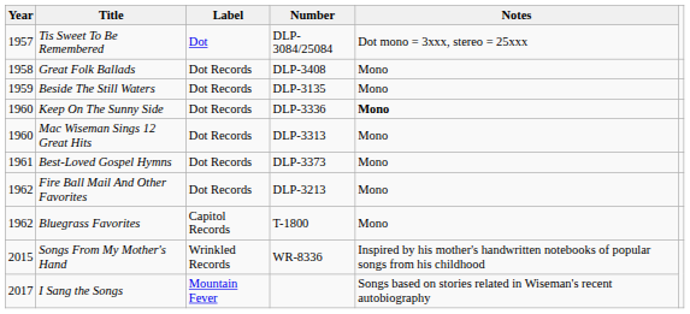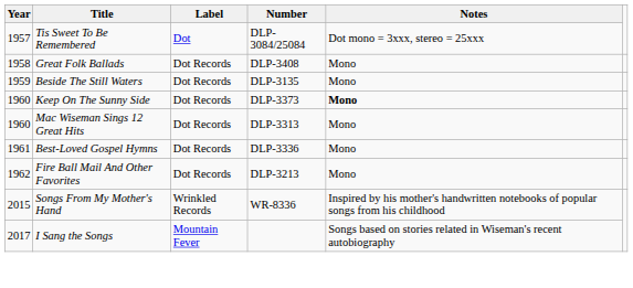 <table class="wikitable">
 <tr style="text-align:center; background:#f0f0f0;">
 <td><strong>Year</strong></td>
 <td><strong>Title</strong></td>
 <td><strong>Label</strong></td>
 <td><strong>Number</strong></td>
 <td><strong>Notes</strong></td>
 </tr>
 <tr>
 <td>1957</td>
 <td><em>Tis Sweet To Be Remembered</em></td>
 <td><a href='#'>Dot</a></td>
 <td>DLP-3084/25084</td>
 <td>Dot mono = 3xxx,  stereo = 25xxx</td>
 </tr>
 <tr>
 <td>1958</td>
 <td><em>Great Folk Ballads</em></td>
 <td>Dot Records</td>
 <td>DLP-3408</td>
 <td>Mono</td>
 <td></td>
 </tr>
 <tr>
 <td>1959</td>
 <td><em>Beside The Still Waters</em></td>
 <td>Dot Records</td>
 <td>DLP-3135</td>
 <td>Mono</td>
 <td></td>
 </tr>
 <tr>
 <td>1960</td>
 <td><em>Keep On The Sunny Side</em></td>
 <td>Dot Records</td>
-<td>DLP-3336</td>
+<td>DLP-3373</td>
 <td><strong>Mono</strong></td>
 <td></td>
 </tr>
 <tr>
 <td>1960</td>
 <td><em>Mac Wiseman Sings 12 Great Hits</em></td>
 <td>Dot Records</td>
 <td>DLP-3313</td>
 <td>Mono</td>
 <td></td>
 </tr>
 <tr>
 <td>1961</td>
 <td><em>Best-Loved Gospel Hymns</em></td>
 <td>Dot Records</td>
-<td>DLP-3373</td>
+<td>DLP-3336</td>
 <td>Mono</td>
 <td></td>
 </tr>
 <tr>
 <td>1962</td>
 <td><em>Fire Ball Mail And Other Favorites</em></td>
 <td>Dot Records</td>
 <td>DLP-3213</td>
-<td>Mono</td>
-<td></td>
-</tr>
-<tr>
-<td>1962</td>
-<td><em>Bluegrass Favorites</em></td>
-<td>Capitol Records</td>
-<td>T-1800</td>
 <td>Mono</td>
 <td></td>
 </tr>
 <tr>
 <td>2015</td>
 <td><em>Songs From My Mother's Hand</em></td>
 <td>Wrinkled Records</td>
 <td>WR-8336</td>
 <td>Inspired by his mother's handwritten notebooks of popular songs from his childhood</td>
 </tr>
 <tr>
 <td>2017</td>
 <td><em>I Sang the Songs</em></td>
 <td><a href='#'>Mountain Fever</a></td>
 <td></td>
 <td>Songs based on stories related in Wiseman's recent autobiography</td>
 </tr>
 </table>
